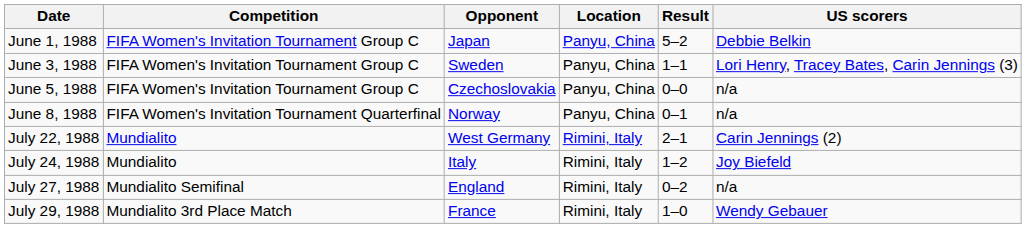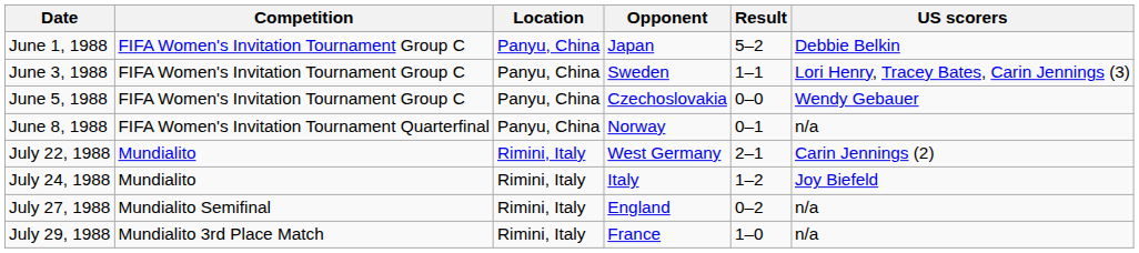 <table class="wikitable">
 <tr>
 <th>Date</th>
 <th>Competition</th>
+<th>Location</th>
 <th>Opponent</th>
-<th>Location</th>
 <th>Result</th>
 <th>US scorers</th>
 </tr>
 <tr>
 <td>June 1, 1988</td>
 <td><a href='#'>FIFA Women's Invitation Tournament</a> Group C</td>
+<td><a href='#'>Panyu, China</a></td>
 <td><a href='#'>Japan</a></td>
-<td><a href='#'>Panyu, China</a></td>
 <td>5–2</td>
 <td><a href='#'>Debbie Belkin</a></td>
 </tr>
 <tr>
 <td>June 3, 1988</td>
 <td>FIFA Women's Invitation Tournament Group C</td>
+<td>Panyu, China</td>
 <td><a href='#'>Sweden</a></td>
-<td>Panyu, China</td>
 <td>1–1</td>
 <td><a href='#'>Lori Henry</a>, <a href='#'>Tracey Bates</a>, <a href='#'>Carin Jennings</a> (3)</td>
 </tr>
 <tr>
 <td>June 5, 1988</td>
 <td>FIFA Women's Invitation Tournament Group C</td>
+<td>Panyu, China</td>
 <td><a href='#'>Czechoslovakia</a></td>
-<td>Panyu, China</td>
 <td>0–0</td>
-<td>n/a</td>
+<td><a href='#'>Wendy Gebauer</a></td>
 </tr>
 <tr>
 <td>June 8, 1988</td>
 <td>FIFA Women's Invitation Tournament Quarterfinal</td>
+<td>Panyu, China</td>
 <td><a href='#'>Norway</a></td>
-<td>Panyu, China</td>
 <td>0–1</td>
 <td>n/a</td>
 </tr>
 <tr>
 <td>July 22, 1988</td>
 <td><a href='#'>Mundialito</a></td>
+<td><a href='#'>Rimini, Italy</a></td>
 <td><a href='#'>West Germany</a></td>
-<td><a href='#'>Rimini, Italy</a></td>
 <td>2–1</td>
 <td><a href='#'>Carin Jennings</a> (2)</td>
 </tr>
 <tr>
 <td>July 24, 1988</td>
 <td>Mundialito</td>
+<td>Rimini, Italy</td>
 <td><a href='#'>Italy</a></td>
-<td>Rimini, Italy</td>
 <td>1–2</td>
 <td><a href='#'>Joy Biefeld</a></td>
 </tr>
 <tr>
 <td>July 27, 1988</td>
 <td>Mundialito Semifinal</td>
+<td>Rimini, Italy</td>
 <td><a href='#'>England</a></td>
-<td>Rimini, Italy</td>
 <td>0–2</td>
 <td>n/a</td>
 </tr>
 <tr>
 <td>July 29, 1988</td>
 <td>Mundialito 3rd Place Match</td>
+<td>Rimini, Italy</td>
 <td><a href='#'>France</a></td>
-<td>Rimini, Italy</td>
 <td>1–0</td>
-<td><a href='#'>Wendy Gebauer</a></td>
+<td>n/a</td>
 </tr>
 </table>
